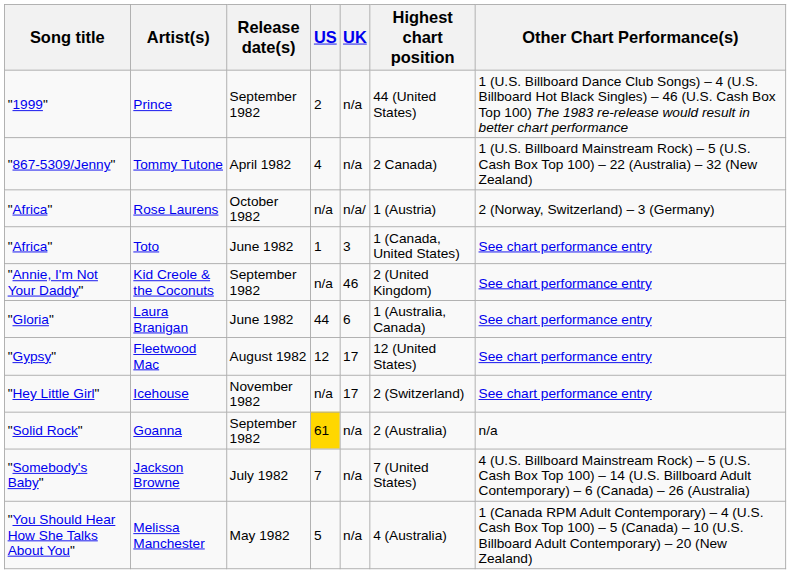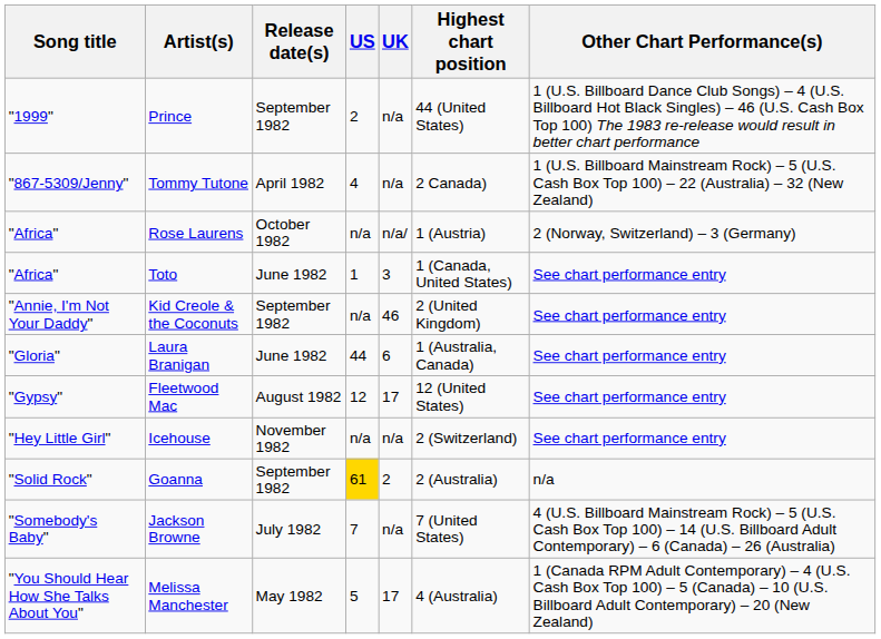 <table class="wikitable sortable" style="font-size:95%;">
 <tr>
 <th><big>Song title</big></th>
 <th><big>Artist(s)</big></th>
 <th><big>Release date(s)</big></th>
 <th><big><a href='#'>US</a></big></th>
 <th><big><a href='#'>UK</a></big></th>
 <th><big>Highest chart position</big></th>
 <th><big>Other Chart Performance(s)</big></th>
 </tr>
 <tr>
 <td>"<a href='#'>1999</a>"</td>
 <td><a href='#'>Prince</a></td>
 <td>September 1982</td>
 <td>2</td>
 <td>n/a</td>
 <td>44 (United States)</td>
 <td>1 (U.S. Billboard Dance Club Songs) – 4 (U.S. Billboard Hot Black Singles) –  46 (U.S. Cash Box Top 100) <em>The 1983 re-release would result in better chart performance</em></td>
 </tr>
 <tr>
 <td>"<a href='#'>867-5309/Jenny</a>"</td>
 <td><a href='#'>Tommy Tutone</a></td>
 <td>April 1982</td>
 <td>4</td>
 <td>n/a</td>
 <td>2 Canada)</td>
 <td>1 (U.S. Billboard Mainstream Rock) – 5 (U.S. Cash Box Top 100) – 22 (Australia) – 32 (New Zealand)</td>
 </tr>
 <tr>
 <td>"<a href='#'>Africa</a>"</td>
 <td><a href='#'>Rose Laurens</a></td>
 <td>October 1982</td>
 <td>n/a</td>
 <td>n/a/</td>
 <td>1 (Austria)</td>
 <td>2 (Norway, Switzerland) – 3 (Germany)</td>
 </tr>
 <tr>
 <td>"<a href='#'>Africa</a>"</td>
 <td><a href='#'>Toto</a></td>
 <td>June 1982</td>
 <td>1</td>
 <td>3</td>
 <td>1 (Canada, United States)</td>
 <td><a href='#'>See chart performance entry</a></td>
 </tr>
 <tr>
 <td>"<a href='#'>Annie, I'm Not Your Daddy</a>"</td>
 <td><a href='#'>Kid Creole & the Coconuts</a></td>
 <td>September 1982</td>
 <td>n/a</td>
 <td>46</td>
 <td>2 (United Kingdom)</td>
 <td><a href='#'>See chart performance entry</a></td>
 </tr>
 <tr>
 <td>"<a href='#'>Gloria</a>"</td>
 <td><a href='#'>Laura Branigan</a></td>
 <td>June 1982</td>
 <td>44</td>
 <td>6</td>
 <td>1 (Australia, Canada)</td>
 <td><a href='#'>See chart performance entry</a></td>
 </tr>
 <tr>
 <td>"<a href='#'>Gypsy</a>"</td>
 <td><a href='#'>Fleetwood Mac</a></td>
 <td>August 1982</td>
 <td>12</td>
 <td>17</td>
 <td>12 (United States)</td>
 <td><a href='#'>See chart performance entry</a></td>
 </tr>
 <tr>
 <td>"<a href='#'>Hey Little Girl</a>"</td>
 <td><a href='#'>Icehouse</a></td>
 <td>November 1982</td>
 <td>n/a</td>
-<td>17</td>
+<td>n/a</td>
 <td>2 (Switzerland)</td>
 <td><a href='#'>See chart performance entry</a></td>
 </tr>
 <tr>
 <td>"<a href='#'>Solid Rock</a>"</td>
 <td><a href='#'>Goanna</a></td>
 <td>September 1982</td>
 <td style="background: gold;">61</td>
-<td>n/a</td>
+<td>2</td>
 <td>2 (Australia)</td>
 <td>n/a</td>
 </tr>
 <tr>
 <td>"<a href='#'>Somebody's Baby</a>"</td>
 <td><a href='#'>Jackson Browne</a></td>
 <td>July 1982</td>
 <td>7</td>
 <td>n/a</td>
 <td>7 (United States)</td>
 <td>4 (U.S. Billboard Mainstream Rock) – 5 (U.S. Cash Box Top 100) – 14 (U.S. Billboard Adult Contemporary) – 6 (Canada) – 26 (Australia)</td>
 </tr>
 <tr>
 <td>"<a href='#'>You Should Hear How She Talks About You</a>"</td>
 <td><a href='#'>Melissa Manchester</a></td>
 <td>May 1982</td>
 <td>5</td>
-<td>n/a</td>
+<td>17</td>
 <td>4 (Australia)</td>
 <td>1 (Canada RPM Adult Contemporary) – 4 (U.S. Cash Box Top 100) – 5 (Canada) – 10 (U.S. Billboard Adult Contemporary) – 20 (New Zealand)</td>
 </tr>
 </table>
